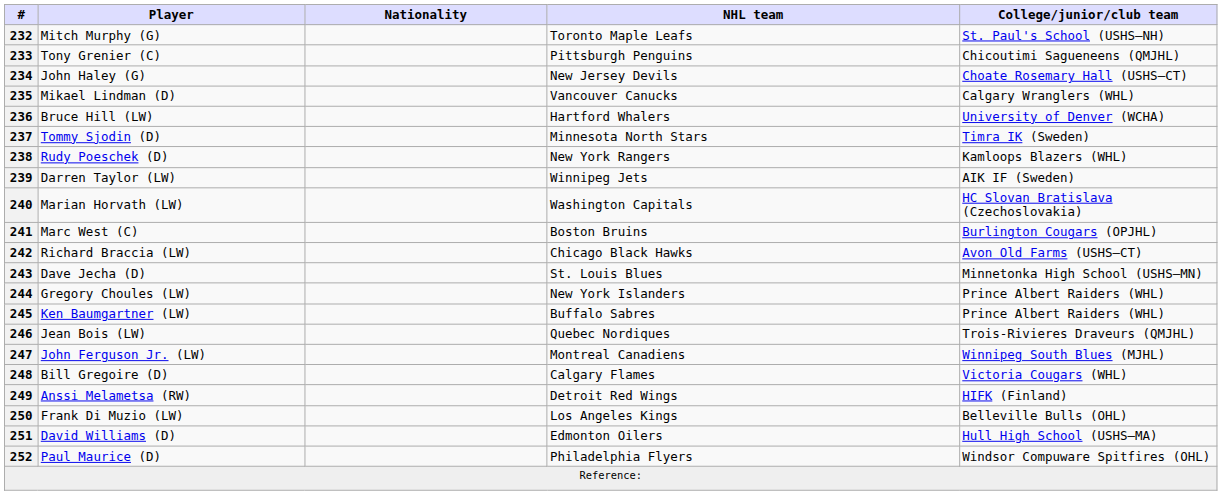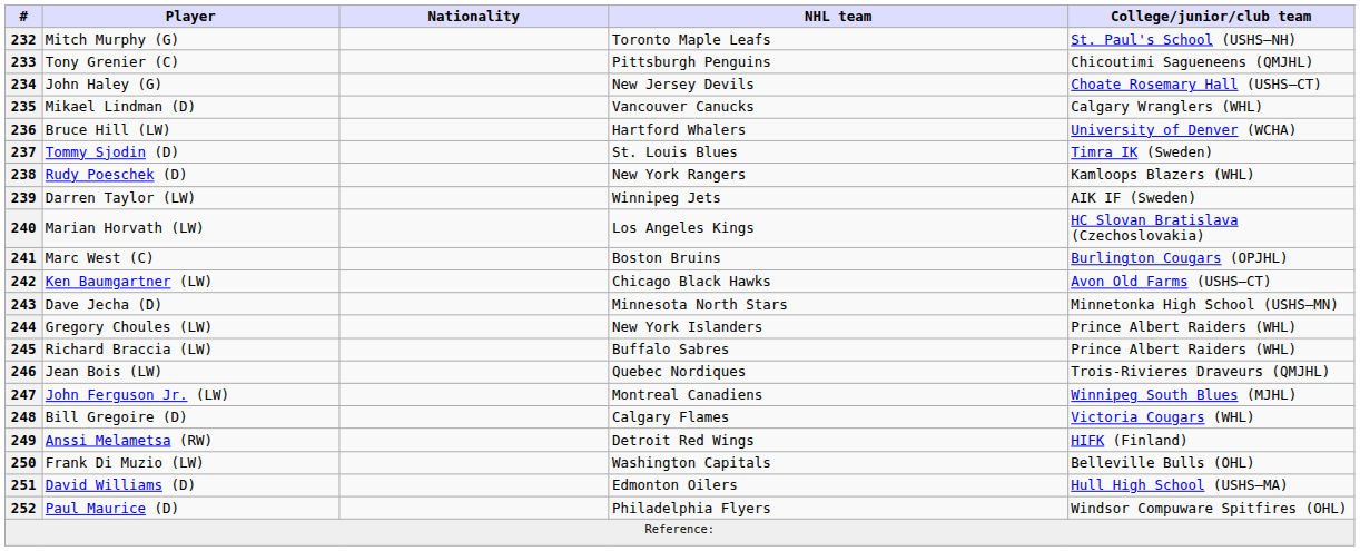 <table class="wikitable" style="width: 100%">
 <tr>
 <th style="background:#ddf; width:2.75%;">#</th>
 <th style="background:#ddf; width:22.0%;">Player</th>
 <th style="background:#ddf; width:20.0%;">Nationality</th>
 <th style="background:#ddf; width:34.0%;">NHL team</th>
 <th style="background:#ddf; width:100.0%;">College/junior/club team</th>
 </tr>
 <tr>
 <th>232</th>
 <td>Mitch Murphy (G)</td>
 <td></td>
 <td>Toronto Maple Leafs</td>
 <td><a href='#'>St. Paul's School</a> (USHS–NH)</td>
 </tr>
 <tr>
 <th>233</th>
 <td>Tony Grenier (C)</td>
 <td></td>
 <td>Pittsburgh Penguins</td>
 <td>Chicoutimi Sagueneens (QMJHL)</td>
 </tr>
 <tr>
 <th>234</th>
 <td>John Haley (G)</td>
 <td></td>
 <td>New Jersey Devils</td>
 <td><a href='#'>Choate Rosemary Hall</a> (USHS–CT)</td>
 </tr>
 <tr>
 <th>235</th>
 <td>Mikael Lindman (D)</td>
 <td></td>
 <td>Vancouver Canucks</td>
 <td>Calgary Wranglers (WHL)</td>
 </tr>
 <tr>
 <th>236</th>
 <td>Bruce Hill (LW)</td>
 <td></td>
 <td>Hartford Whalers</td>
 <td><a href='#'>University of Denver</a> (WCHA)</td>
 </tr>
 <tr>
 <th>237</th>
 <td><a href='#'>Tommy Sjodin</a> (D)</td>
 <td></td>
-<td>Minnesota North Stars</td>
+<td>St. Louis Blues</td>
 <td><a href='#'>Timra IK</a> (Sweden)</td>
 </tr>
 <tr>
 <th>238</th>
 <td><a href='#'>Rudy Poeschek</a> (D)</td>
 <td></td>
 <td>New York Rangers</td>
 <td>Kamloops Blazers (WHL)</td>
 </tr>
 <tr>
 <th>239</th>
 <td>Darren Taylor (LW)</td>
 <td></td>
 <td>Winnipeg Jets</td>
 <td>AIK IF (Sweden)</td>
 </tr>
 <tr>
 <th>240</th>
 <td>Marian Horvath (LW)</td>
 <td></td>
-<td>Washington Capitals</td>
+<td>Los Angeles Kings</td>
 <td><a href='#'>HC Slovan Bratislava</a> (Czechoslovakia)</td>
 </tr>
 <tr>
 <th>241</th>
 <td>Marc West (C)</td>
 <td></td>
 <td>Boston Bruins</td>
 <td><a href='#'>Burlington Cougars</a> (OPJHL)</td>
 </tr>
 <tr>
 <th>242</th>
-<td>Richard Braccia (LW)</td>
+<td><a href='#'>Ken Baumgartner</a> (LW)</td>
 <td></td>
 <td>Chicago Black Hawks</td>
 <td><a href='#'>Avon Old Farms</a> (USHS–CT)</td>
 </tr>
 <tr>
 <th>243</th>
 <td>Dave Jecha (D)</td>
 <td></td>
-<td>St. Louis Blues</td>
+<td>Minnesota North Stars</td>
 <td>Minnetonka High School (USHS–MN)</td>
 </tr>
 <tr>
 <th>244</th>
 <td>Gregory Choules (LW)</td>
 <td></td>
 <td>New York Islanders</td>
 <td>Prince Albert Raiders (WHL)</td>
 </tr>
 <tr>
 <th>245</th>
-<td><a href='#'>Ken Baumgartner</a> (LW)</td>
+<td>Richard Braccia (LW)</td>
 <td></td>
 <td>Buffalo Sabres</td>
 <td>Prince Albert Raiders (WHL)</td>
 </tr>
 <tr>
 <th>246</th>
 <td>Jean Bois (LW)</td>
 <td></td>
 <td>Quebec Nordiques</td>
 <td>Trois-Rivieres Draveurs (QMJHL)</td>
 </tr>
 <tr>
 <th>247</th>
 <td><a href='#'>John Ferguson Jr.</a> (LW)</td>
 <td></td>
 <td>Montreal Canadiens</td>
 <td><a href='#'>Winnipeg South Blues</a> (MJHL)</td>
 </tr>
 <tr>
 <th>248</th>
 <td>Bill Gregoire (D)</td>
 <td></td>
 <td>Calgary Flames</td>
 <td><a href='#'>Victoria Cougars</a> (WHL)</td>
 </tr>
 <tr>
 <th>249</th>
 <td><a href='#'>Anssi Melametsa</a> (RW)</td>
 <td></td>
 <td>Detroit Red Wings</td>
 <td><a href='#'>HIFK</a> (Finland)</td>
 </tr>
 <tr>
 <th>250</th>
 <td>Frank Di Muzio (LW)</td>
 <td></td>
-<td>Los Angeles Kings</td>
+<td>Washington Capitals</td>
 <td>Belleville Bulls (OHL)</td>
 </tr>
 <tr>
 <th>251</th>
 <td><a href='#'>David Williams</a> (D)</td>
 <td></td>
 <td>Edmonton Oilers</td>
 <td><a href='#'>Hull High School</a> (USHS–MA)</td>
 </tr>
 <tr>
 <th>252</th>
 <td><a href='#'>Paul Maurice</a> (D)</td>
 <td></td>
 <td>Philadelphia Flyers</td>
 <td>Windsor Compuware Spitfires (OHL)</td>
 </tr>
 <tr>
 <td align=center colspan="6" bgcolor="#efefef"><sup>Reference:  </sup></td>
 </tr>
 </table>
